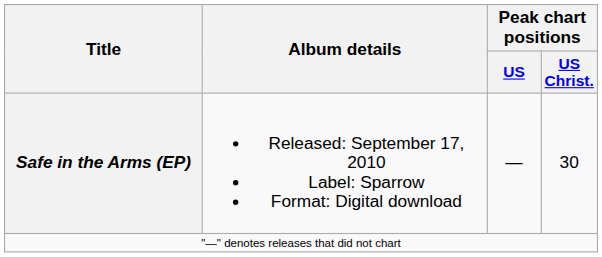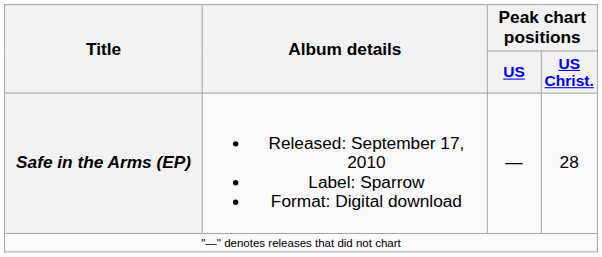 <table class="wikitable plainrowheaders" style="text-align:center;">
 <tr>
 <th scope="col" rowspan="2" style="width:11em;">Title</th>
 <th scope="col" rowspan="2" style="width:16em;">Album details</th>
 <th scope="col" colspan="3">Peak chart positions</th>
 </tr>
 <tr>
 <th style="width:3em; font-size:90%"><a href='#'>US</a><br></th>
 <th style="width:3em; font-size:90%"><a href='#'>US<br>Christ.</a><br></th>
 </tr>
 <tr>
 <th scope="row"><em>Safe in the Arms (EP)</em></th>
 <td><br><ul><li>Released: September 17, 2010</li><li>Label: Sparrow</li><li>Format: Digital download</li></ul></td>
 <td>—</td>
-<td>30</td>
+<td>28</td>
 </tr>
 <tr>
 <td colspan="10" style="font-size:8pt">"—" denotes releases that did not chart</td>
 </tr>
 </table>
